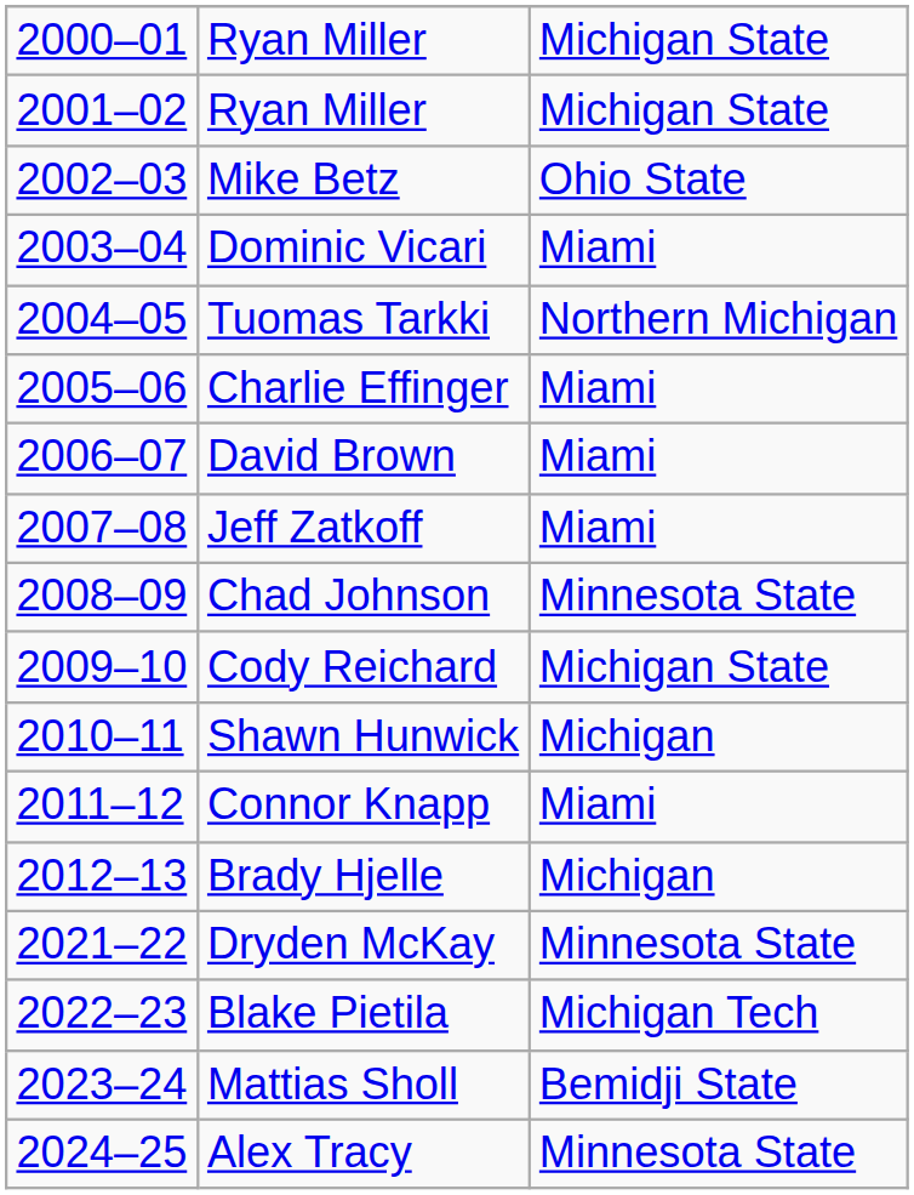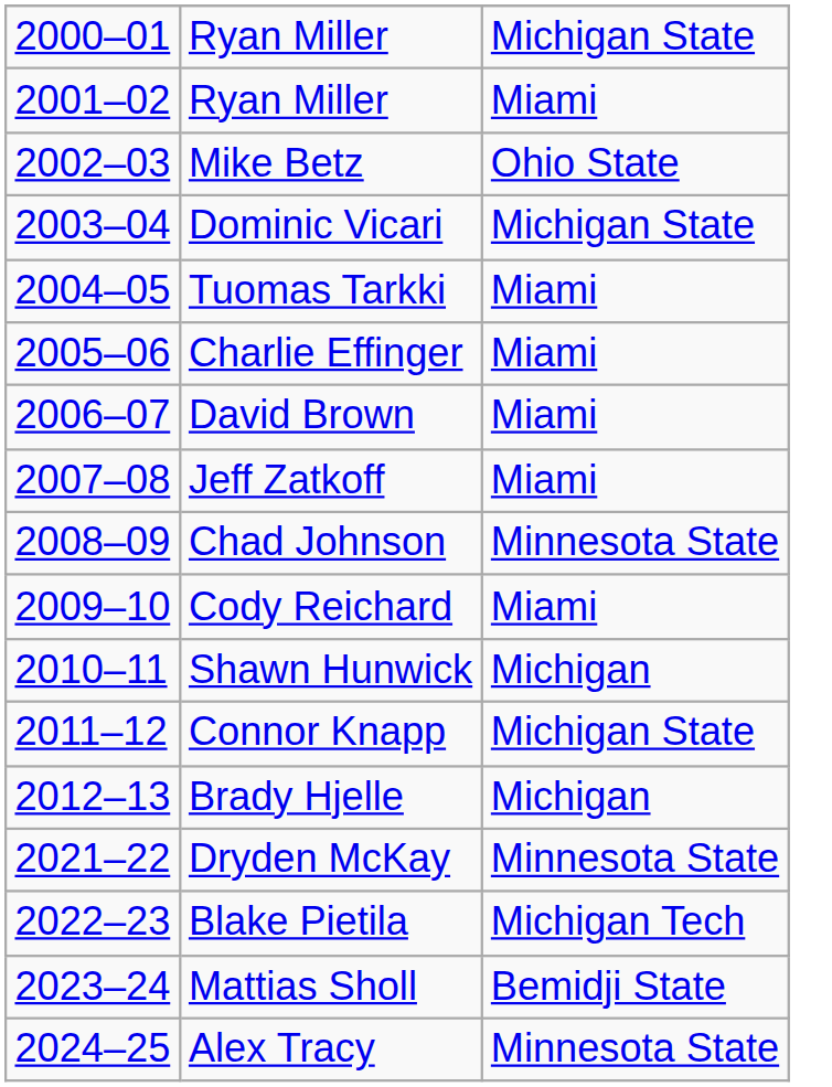 <table class="wikitable sortable">
 <tr>
 </tr>
 <tr>
 <td><a href='#'>2000–01</a></td>
 <td><a href='#'>Ryan Miller</a></td>
 <td><a href='#'>Michigan State</a></td>
 </tr>
 <tr>
 <td><a href='#'>2001–02</a></td>
 <td><a href='#'>Ryan Miller</a></td>
-<td><a href='#'>Michigan State</a></td>
+<td><a href='#'>Miami</a></td>
 </tr>
 <tr>
 <td><a href='#'>2002–03</a></td>
 <td><a href='#'>Mike Betz</a></td>
 <td><a href='#'>Ohio State</a></td>
 </tr>
 <tr>
 <td><a href='#'>2003–04</a></td>
 <td><a href='#'>Dominic Vicari</a></td>
-<td><a href='#'>Miami</a></td>
+<td><a href='#'>Michigan State</a></td>
 </tr>
 <tr>
 <td><a href='#'>2004–05</a></td>
 <td><a href='#'>Tuomas Tarkki</a></td>
-<td><a href='#'>Northern Michigan</a></td>
+<td><a href='#'>Miami</a></td>
 </tr>
 <tr>
 <td><a href='#'>2005–06</a></td>
 <td><a href='#'>Charlie Effinger</a></td>
 <td><a href='#'>Miami</a></td>
 </tr>
 <tr>
 <td><a href='#'>2006–07</a></td>
 <td><a href='#'>David Brown</a></td>
 <td><a href='#'>Miami</a></td>
 </tr>
 <tr>
 <td><a href='#'>2007–08</a></td>
 <td><a href='#'>Jeff Zatkoff</a></td>
 <td><a href='#'>Miami</a></td>
 </tr>
 <tr>
 <td><a href='#'>2008–09</a></td>
 <td><a href='#'>Chad Johnson</a></td>
 <td><a href='#'>Minnesota State</a></td>
 </tr>
 <tr>
 <td><a href='#'>2009–10</a></td>
 <td><a href='#'>Cody Reichard</a></td>
-<td><a href='#'>Michigan State</a></td>
+<td><a href='#'>Miami</a></td>
 </tr>
 <tr>
 <td><a href='#'>2010–11</a></td>
 <td><a href='#'>Shawn Hunwick</a></td>
 <td><a href='#'>Michigan</a></td>
 </tr>
 <tr>
 <td><a href='#'>2011–12</a></td>
 <td><a href='#'>Connor Knapp</a></td>
-<td><a href='#'>Miami</a></td>
+<td><a href='#'>Michigan State</a></td>
 </tr>
 <tr>
 <td><a href='#'>2012–13</a></td>
 <td><a href='#'>Brady Hjelle</a></td>
 <td><a href='#'>Michigan</a></td>
 </tr>
 <tr>
 <td><a href='#'>2021–22</a></td>
 <td><a href='#'>Dryden McKay</a></td>
 <td><a href='#'>Minnesota State</a></td>
 </tr>
 <tr>
 <td><a href='#'>2022–23</a></td>
 <td><a href='#'>Blake Pietila</a></td>
 <td><a href='#'>Michigan Tech</a></td>
 </tr>
 <tr>
 <td><a href='#'>2023–24</a></td>
 <td><a href='#'>Mattias Sholl</a></td>
 <td><a href='#'>Bemidji State</a></td>
 </tr>
 <tr>
 <td><a href='#'>2024–25</a></td>
 <td><a href='#'>Alex Tracy</a></td>
 <td><a href='#'>Minnesota State</a></td>
 </tr>
 </table>
